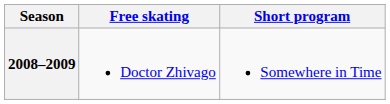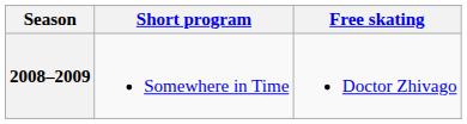 <table class="wikitable" style="text-align:center">
 <tr>
 <th>Season</th>
+<th><a href='#'>Short program</a></th>
 <th><a href='#'>Free skating</a></th>
-<th><a href='#'>Short program</a></th>
 </tr>
 <tr>
 <th>2008–2009 <br> </th>
+<td><br><ul><li><a href='#'>Somewhere in Time</a></li></ul></td>
 <td><br><ul><li><a href='#'>Doctor Zhivago</a> <br></li></ul></td>
-<td><br><ul><li><a href='#'>Somewhere in Time</a></li></ul></td>
 </tr>
 </table>
